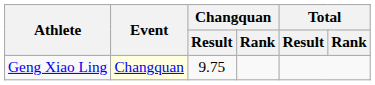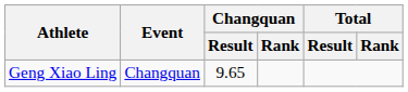 <table class=wikitable style="font-size:90%">
 <tr>
 <th rowspan="2">Athlete</th>
 <th rowspan="2">Event</th>
 <th colspan="2">Changquan</th>
 <th colspan="2">Total</th>
 </tr>
 <tr>
 <th>Result</th>
 <th>Rank</th>
 <th>Result</th>
 <th>Rank</th>
 </tr>
 <tr>
 <td><a href='#'>Geng Xiao Ling</a></td>
-<td style="background: lightyellow;"><a href='#'>Changquan</a></td>
-<td align=center>9.75</td>
+<td><a href='#'>Changquan</a></td>
+<td align=center>9.65</td>
 <td align=center></td>
 </tr>
 </table>
